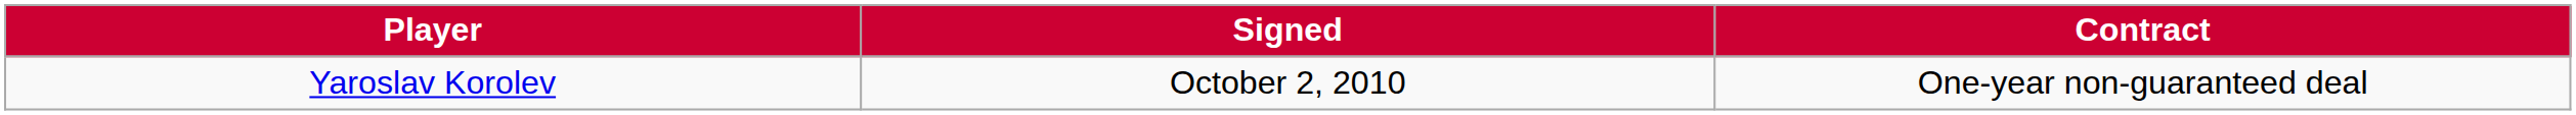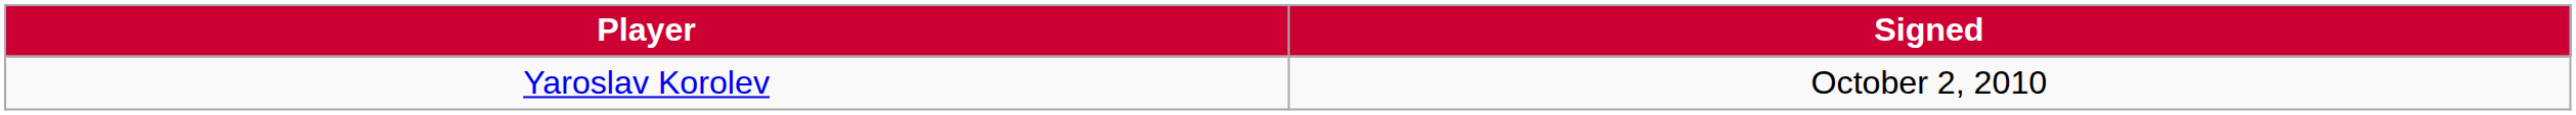 <table class="wikitable sortable sortable">
 <tr>
 <th style="background:#CC0033; color:white" width="10%">Player</th>
 <th style="background:#CC0033; color:white" width="10%">Signed</th>
-<th style="background:#CC0033; color:white" width="10%">Contract</th>
 </tr>
 <tr style="text-align: center">
 <td><a href='#'>Yaroslav Korolev</a></td>
 <td>October 2, 2010</td>
-<td>One-year non-guaranteed deal</td>
 </tr>
 </table>
